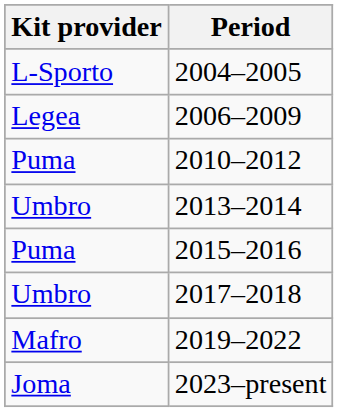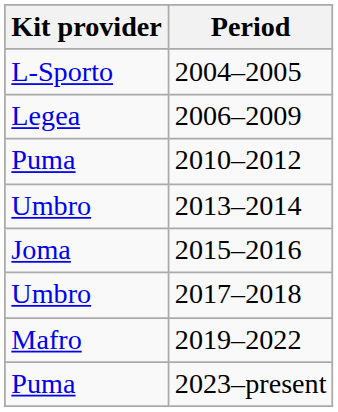 <table class="wikitable">
 <tr>
 <th>Kit provider</th>
 <th>Period</th>
 </tr>
 <tr>
 <td> <a href='#'>L-Sporto</a></td>
 <td>2004–2005</td>
 </tr>
 <tr>
 <td> <a href='#'>Legea</a></td>
 <td>2006–2009</td>
 </tr>
 <tr>
 <td> <a href='#'>Puma</a></td>
 <td>2010–2012</td>
 </tr>
 <tr>
 <td> <a href='#'>Umbro</a></td>
 <td>2013–2014</td>
 </tr>
 <tr>
-<td> <a href='#'>Puma</a></td>
+<td> <a href='#'>Joma</a></td>
 <td>2015–2016</td>
 </tr>
 <tr>
 <td> <a href='#'>Umbro</a></td>
 <td>2017–2018</td>
 </tr>
 <tr>
 <td> <a href='#'>Mafro</a></td>
 <td>2019–2022</td>
 </tr>
 <tr>
-<td> <a href='#'>Joma</a></td>
+<td> <a href='#'>Puma</a></td>
 <td>2023–present</td>
 </tr>
 </table>
